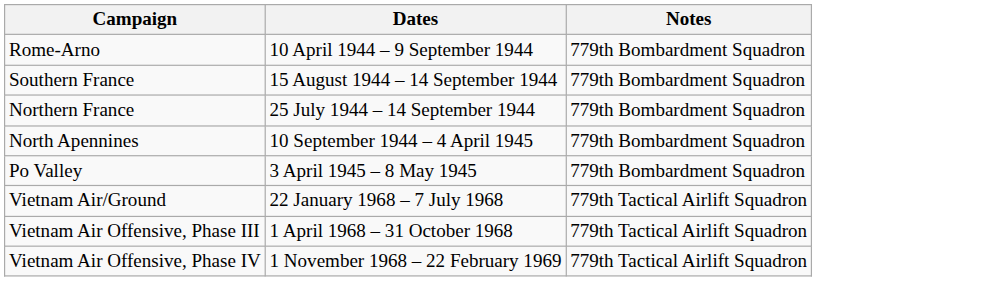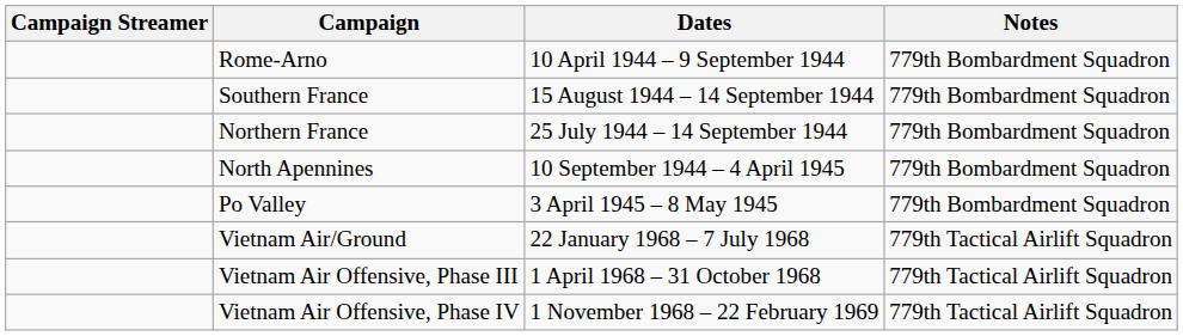 <table class="wikitable">
 <tr style="background:#efefef;">
+<th>Campaign Streamer</th>
 <th>Campaign</th>
 <th>Dates</th>
 <th>Notes</th>
 </tr>
 <tr>
+<td></td>
 <td>Rome-Arno</td>
 <td>10 April 1944 – 9 September 1944</td>
 <td>779th Bombardment Squadron</td>
 </tr>
 <tr>
+<td></td>
 <td>Southern France</td>
 <td>15 August 1944 – 14 September 1944</td>
 <td>779th Bombardment Squadron</td>
 </tr>
 <tr>
+<td></td>
 <td>Northern France</td>
 <td>25 July 1944 – 14 September 1944</td>
 <td>779th Bombardment Squadron</td>
 </tr>
 <tr>
+<td></td>
 <td>North Apennines</td>
 <td>10 September 1944 – 4 April 1945</td>
 <td>779th Bombardment Squadron</td>
 </tr>
 <tr>
+<td></td>
 <td>Po Valley</td>
 <td>3 April 1945 – 8 May 1945</td>
 <td>779th Bombardment Squadron</td>
 </tr>
 <tr>
+<td></td>
 <td>Vietnam Air/Ground</td>
 <td>22 January 1968 – 7 July 1968</td>
 <td>779th Tactical Airlift Squadron</td>
 </tr>
 <tr>
+<td></td>
 <td>Vietnam Air Offensive, Phase III</td>
 <td>1 April 1968 – 31 October 1968</td>
 <td>779th Tactical Airlift Squadron</td>
 </tr>
 <tr>
+<td></td>
 <td>Vietnam Air Offensive, Phase IV</td>
 <td>1 November 1968 – 22 February 1969</td>
 <td>779th Tactical Airlift Squadron</td>
 </tr>
 </table>
